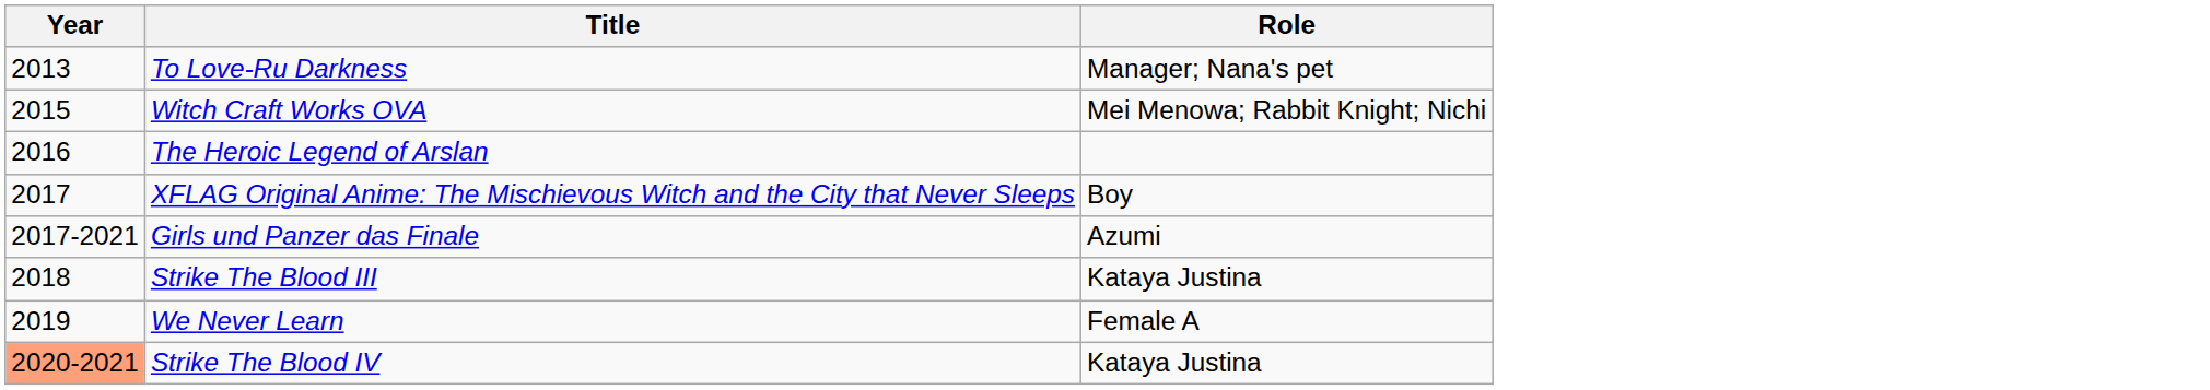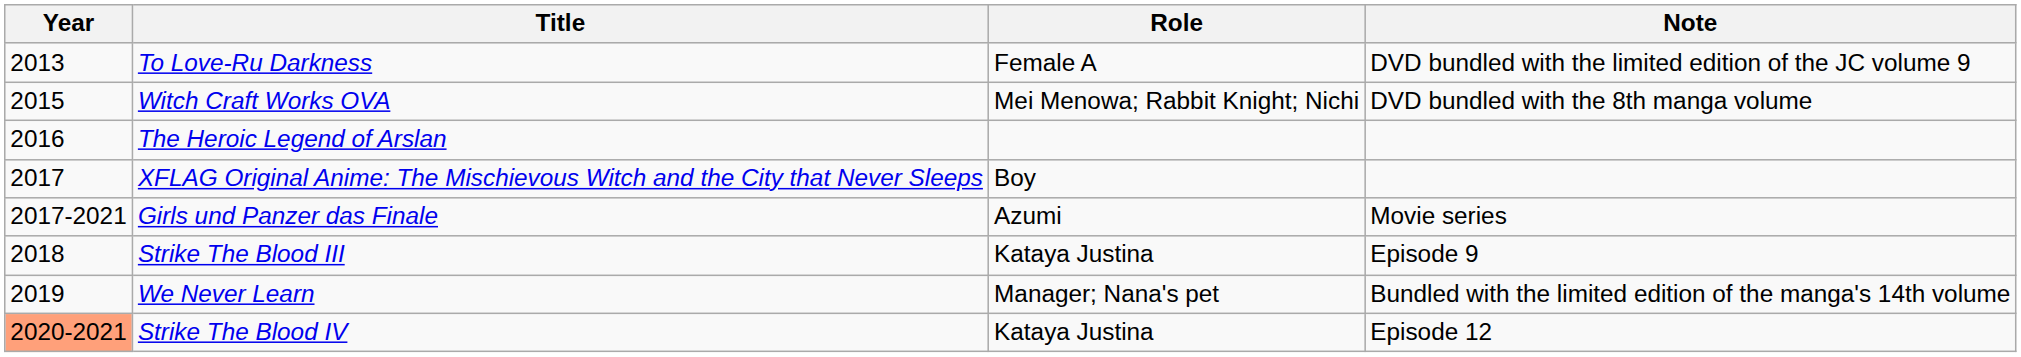 <table class="wikitable">
 <tr>
 <th>Year</th>
 <th>Title</th>
 <th>Role</th>
+<th>Note</th>
 </tr>
 <tr>
 <td>2013</td>
 <td><em><a href='#'>To Love-Ru Darkness</a></em></td>
-<td>Manager; Nana's pet</td>
+<td>Female A</td>
+<td>DVD bundled with the limited edition of the JC volume 9</td>
 </tr>
 <tr>
 <td>2015</td>
 <td><em><a href='#'>Witch Craft Works OVA</a></em></td>
 <td>Mei Menowa; Rabbit Knight; Nichi</td>
+<td>DVD bundled with the 8th manga volume </td>
 </tr>
 <tr>
 <td>2016</td>
 <td><em><a href='#'>The Heroic Legend of Arslan</a></em></td>
+<td></td>
 <td></td>
 </tr>
 <tr>
 <td>2017</td>
 <td><em><a href='#'>XFLAG Original Anime: The Mischievous Witch and the City that Never Sleeps</a></em></td>
 <td>Boy</td>
+<td></td>
 </tr>
 <tr>
 <td>2017-2021</td>
 <td><em><a href='#'> Girls und Panzer das Finale</a></em></td>
 <td>Azumi</td>
+<td>Movie series</td>
 </tr>
 <tr>
 <td>2018</td>
 <td><em><a href='#'>Strike The Blood III</a></em></td>
 <td>Kataya Justina</td>
+<td>Episode 9</td>
 </tr>
 <tr>
 <td>2019</td>
 <td><em><a href='#'>We Never Learn</a></em></td>
-<td>Female A</td>
+<td>Manager; Nana's pet</td>
+<td>Bundled with the limited edition of the manga's 14th volume</td>
 </tr>
 <tr>
 <td style="background: lightsalmon;">2020-2021</td>
 <td><em><a href='#'>Strike The Blood IV</a></em></td>
 <td>Kataya Justina</td>
+<td>Episode 12</td>
 </tr>
 </table>
